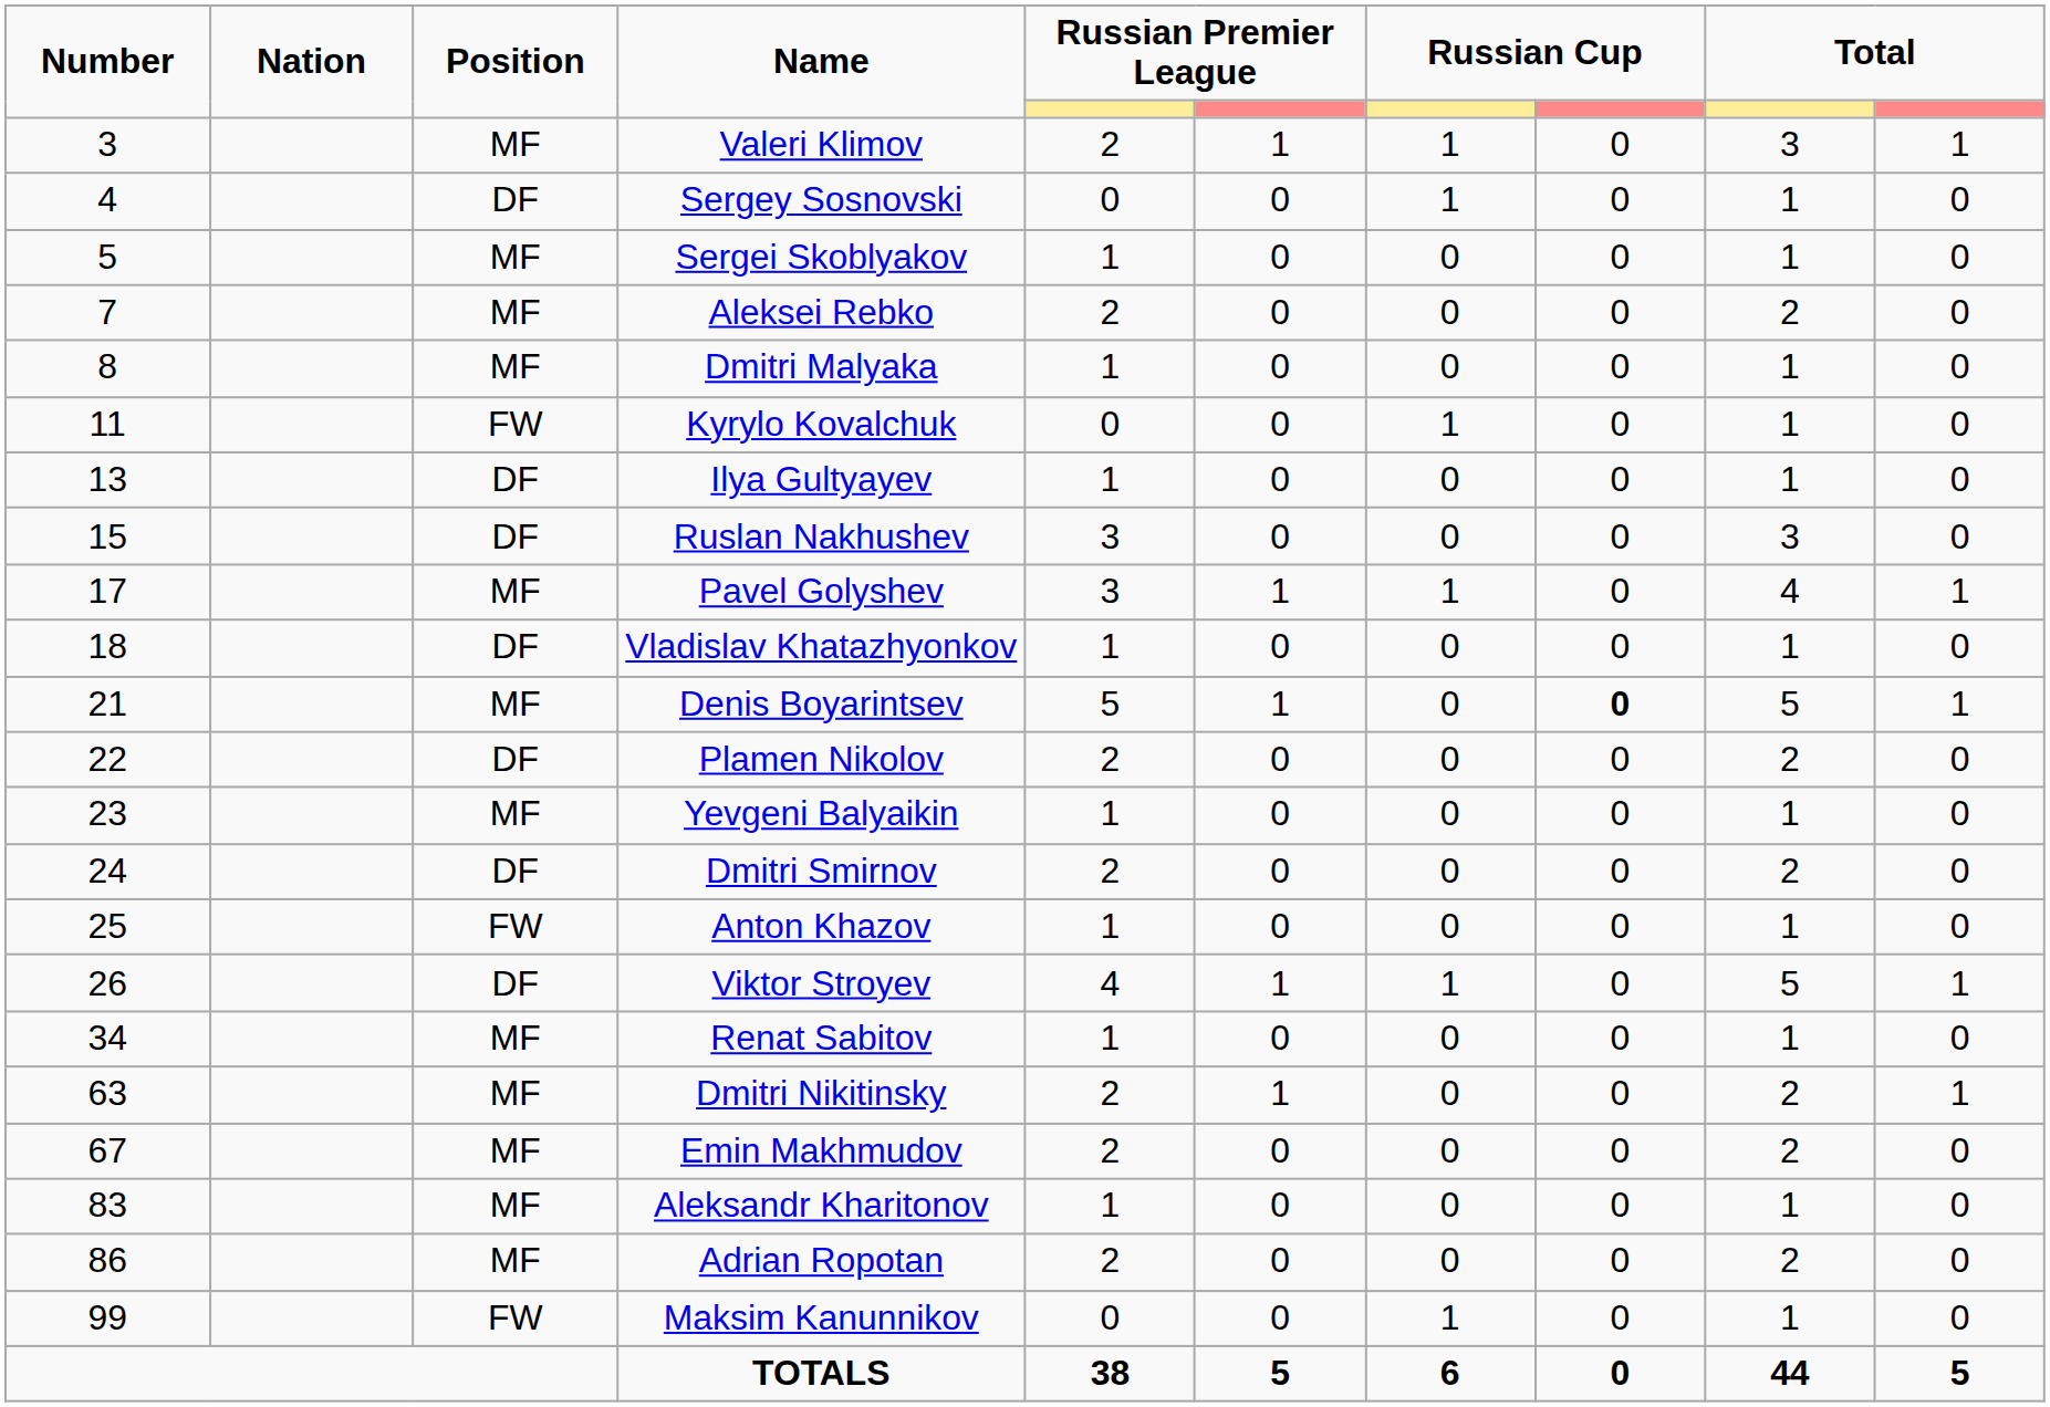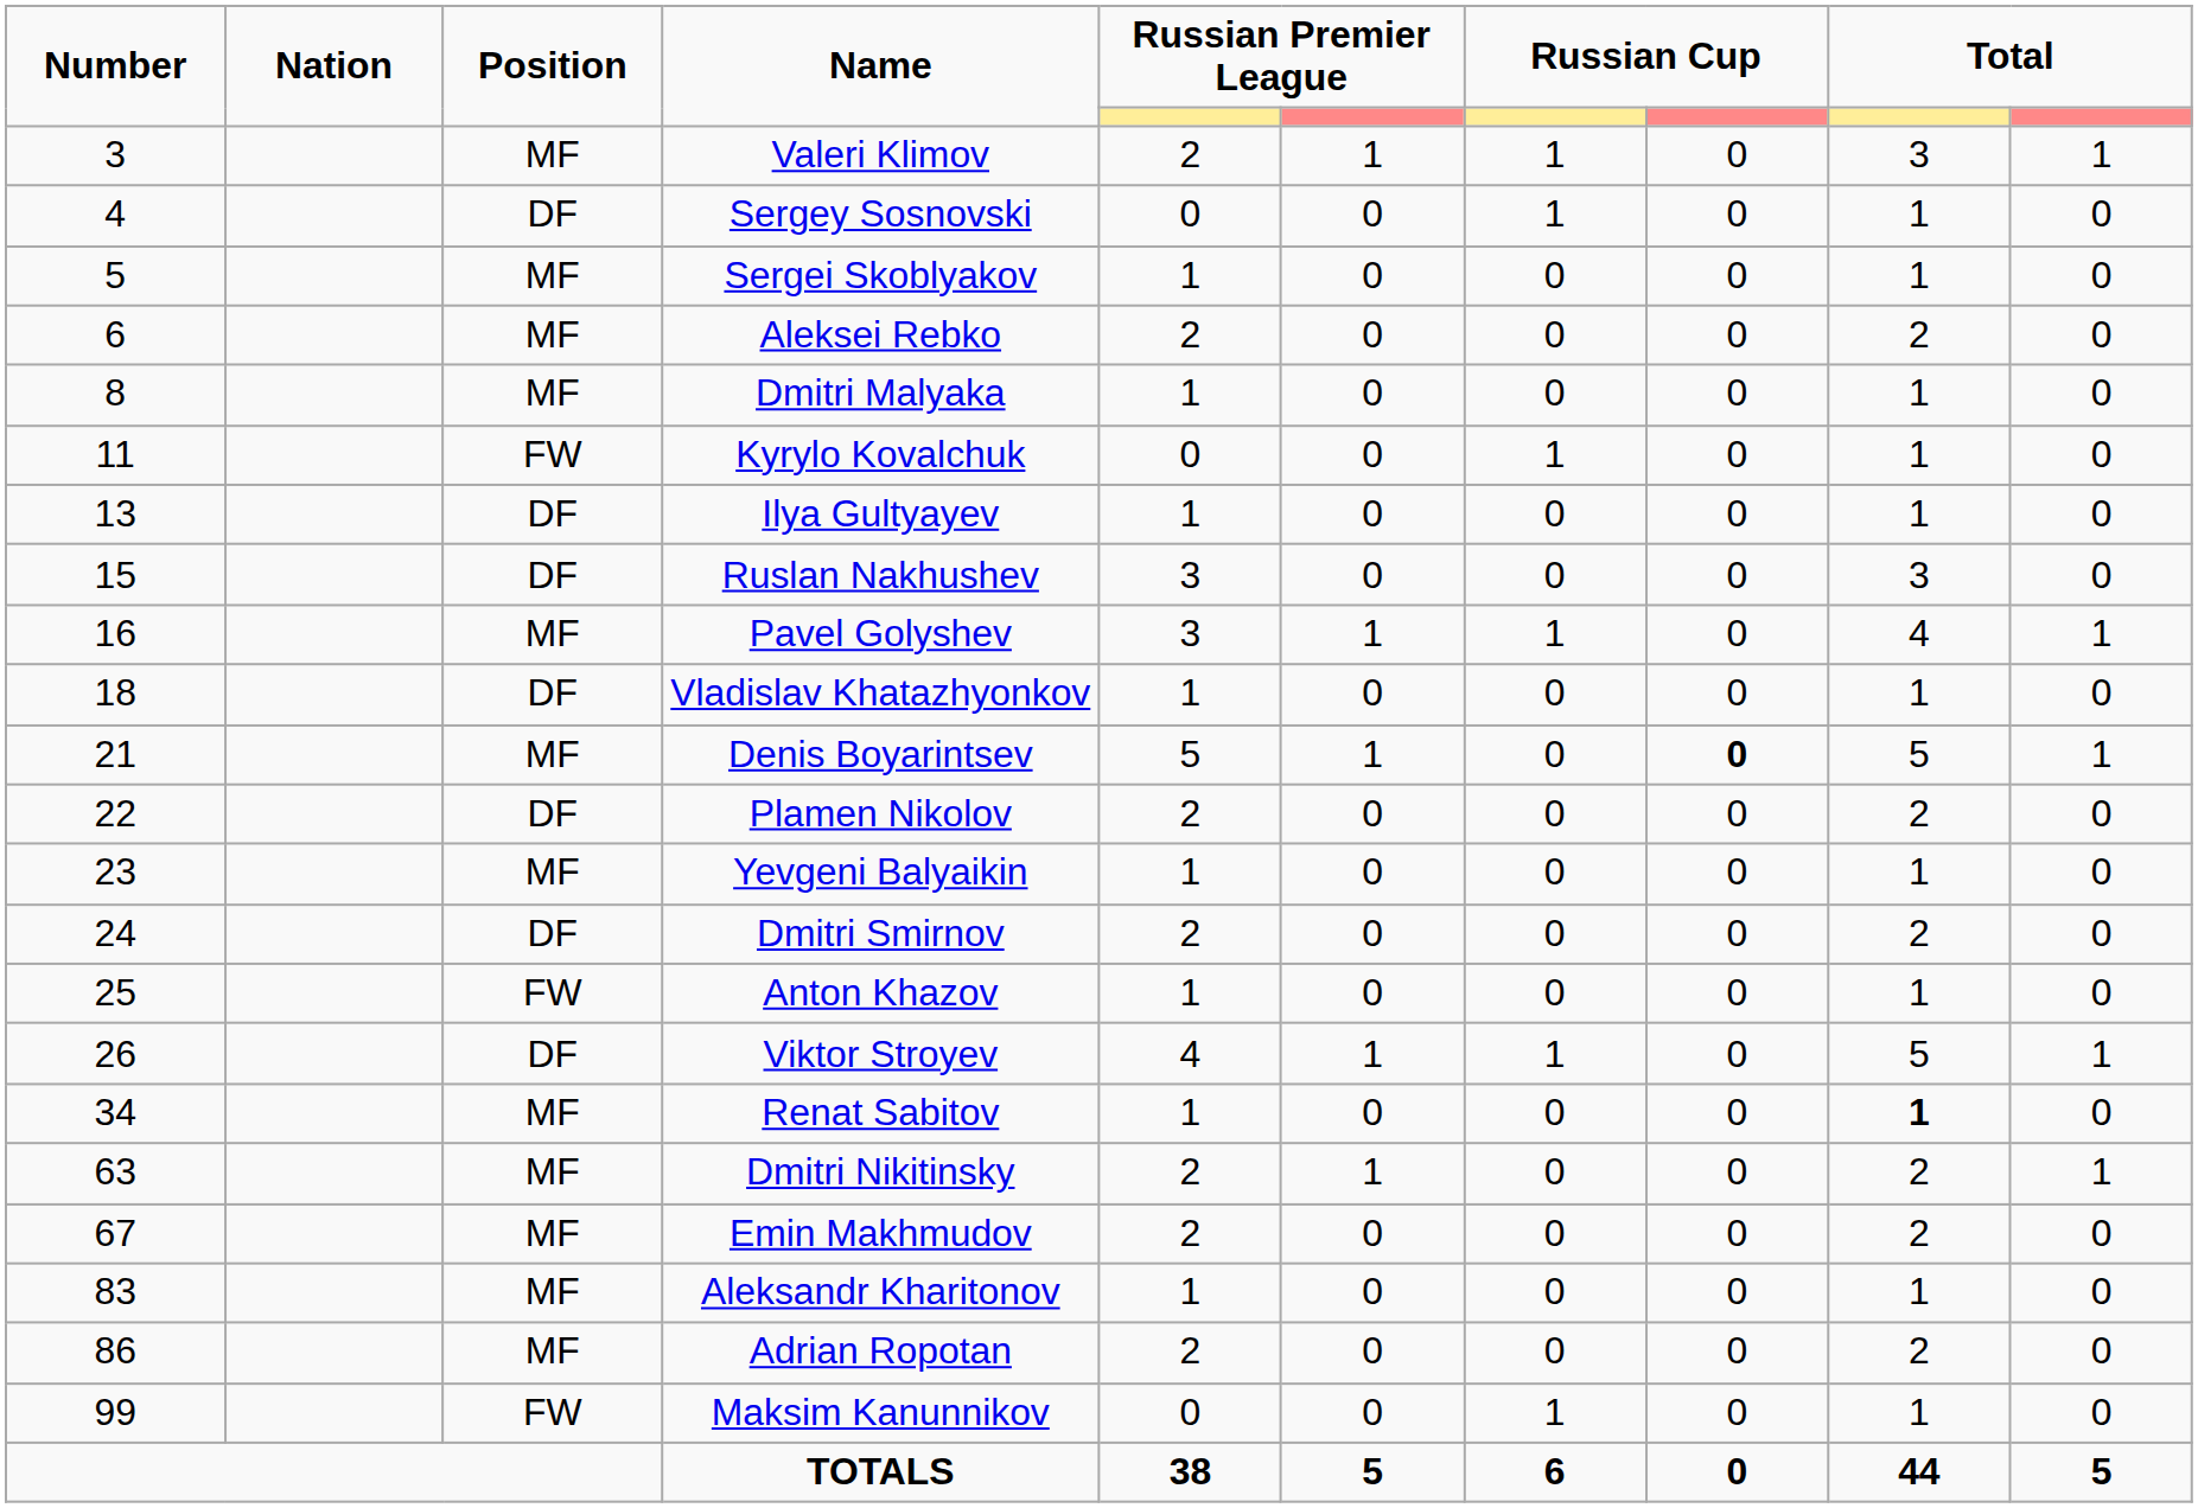 <table class="wikitable" style="font-size: 100%; text-align: center;">
 <tr>
 <td rowspan="2" width="10%" align="center"><strong>Number</strong></td>
 <td rowspan="2" width="10%" align="center"><strong>Nation</strong></td>
 <td rowspan="2" width="10%" align="center"><strong>Position</strong></td>
 <td rowspan="2" width="20%" align="center"><strong>Name</strong></td>
 <td colspan="2" align="center"><strong>Russian Premier League</strong></td>
 <td colspan="2" align="center"><strong>Russian Cup</strong></td>
 <td colspan="2" align="center"><strong>Total</strong></td>
 </tr>
 <tr>
 <th width=60 style="background: #FFEE99"></th>
 <th width=60 style="background: #FF8888"></th>
 <th width=60 style="background: #FFEE99"></th>
 <th width=60 style="background: #FF8888"></th>
 <th width=60 style="background: #FFEE99"></th>
 <th width=60 style="background: #FF8888"></th>
 </tr>
 <tr>
 <td>3</td>
 <td></td>
 <td>MF</td>
 <td><a href='#'>Valeri Klimov</a></td>
 <td>2</td>
 <td>1</td>
 <td>1</td>
 <td>0</td>
 <td>3</td>
 <td>1</td>
 </tr>
 <tr>
 <td>4</td>
 <td></td>
 <td>DF</td>
 <td><a href='#'>Sergey Sosnovski</a></td>
 <td>0</td>
 <td>0</td>
 <td>1</td>
 <td>0</td>
 <td>1</td>
 <td>0</td>
 </tr>
 <tr>
 <td>5</td>
 <td></td>
 <td>MF</td>
 <td><a href='#'>Sergei Skoblyakov</a></td>
 <td>1</td>
 <td>0</td>
 <td>0</td>
 <td>0</td>
 <td>1</td>
 <td>0</td>
 </tr>
 <tr>
-<td>7</td>
+<td>6</td>
 <td></td>
 <td>MF</td>
 <td><a href='#'>Aleksei Rebko</a></td>
 <td>2</td>
 <td>0</td>
 <td>0</td>
 <td>0</td>
 <td>2</td>
 <td>0</td>
 </tr>
 <tr>
 <td>8</td>
 <td></td>
 <td>MF</td>
 <td><a href='#'>Dmitri Malyaka</a></td>
 <td>1</td>
 <td>0</td>
 <td>0</td>
 <td>0</td>
 <td>1</td>
 <td>0</td>
 </tr>
 <tr>
 <td>11</td>
 <td></td>
 <td>FW</td>
 <td><a href='#'>Kyrylo Kovalchuk</a></td>
 <td>0</td>
 <td>0</td>
 <td>1</td>
 <td>0</td>
 <td>1</td>
 <td>0</td>
 </tr>
 <tr>
 <td>13</td>
 <td></td>
 <td>DF</td>
 <td><a href='#'>Ilya Gultyayev</a></td>
 <td>1</td>
 <td>0</td>
 <td>0</td>
 <td>0</td>
 <td>1</td>
 <td>0</td>
 </tr>
 <tr>
 <td>15</td>
 <td></td>
 <td>DF</td>
 <td><a href='#'>Ruslan Nakhushev</a></td>
 <td>3</td>
 <td>0</td>
 <td>0</td>
 <td>0</td>
 <td>3</td>
 <td>0</td>
 </tr>
 <tr>
-<td>17</td>
+<td>16</td>
 <td></td>
 <td>MF</td>
 <td><a href='#'>Pavel Golyshev</a></td>
 <td>3</td>
 <td>1</td>
 <td>1</td>
 <td>0</td>
 <td>4</td>
 <td>1</td>
 </tr>
 <tr>
 <td>18</td>
 <td></td>
 <td>DF</td>
 <td><a href='#'>Vladislav Khatazhyonkov</a></td>
 <td>1</td>
 <td>0</td>
 <td>0</td>
 <td>0</td>
 <td>1</td>
 <td>0</td>
 </tr>
 <tr>
 <td>21</td>
 <td></td>
 <td>MF</td>
 <td><a href='#'>Denis Boyarintsev</a></td>
 <td>5</td>
 <td>1</td>
 <td>0</td>
 <td><strong>0</strong></td>
 <td>5</td>
 <td>1</td>
 </tr>
 <tr>
 <td>22</td>
 <td></td>
 <td>DF</td>
 <td><a href='#'>Plamen Nikolov</a></td>
 <td>2</td>
 <td>0</td>
 <td>0</td>
 <td>0</td>
 <td>2</td>
 <td>0</td>
 </tr>
 <tr>
 <td>23</td>
 <td></td>
 <td>MF</td>
 <td><a href='#'>Yevgeni Balyaikin</a></td>
 <td>1</td>
 <td>0</td>
 <td>0</td>
 <td>0</td>
 <td>1</td>
 <td>0</td>
 </tr>
 <tr>
 <td>24</td>
 <td></td>
 <td>DF</td>
 <td><a href='#'>Dmitri Smirnov</a></td>
 <td>2</td>
 <td>0</td>
 <td>0</td>
 <td>0</td>
 <td>2</td>
 <td>0</td>
 </tr>
 <tr>
 <td>25</td>
 <td></td>
 <td>FW</td>
 <td><a href='#'>Anton Khazov</a></td>
 <td>1</td>
 <td>0</td>
 <td>0</td>
 <td>0</td>
 <td>1</td>
 <td>0</td>
 </tr>
 <tr>
 <td>26</td>
 <td></td>
 <td>DF</td>
 <td><a href='#'>Viktor Stroyev</a></td>
 <td>4</td>
 <td>1</td>
 <td>1</td>
 <td>0</td>
 <td>5</td>
 <td>1</td>
 </tr>
 <tr>
 <td>34</td>
 <td></td>
 <td>MF</td>
 <td><a href='#'>Renat Sabitov</a></td>
 <td>1</td>
 <td>0</td>
 <td>0</td>
 <td>0</td>
-<td>1</td>
+<td><strong>1</strong></td>
 <td>0</td>
 </tr>
 <tr>
 <td>63</td>
 <td></td>
 <td>MF</td>
 <td><a href='#'>Dmitri Nikitinsky</a></td>
 <td>2</td>
 <td>1</td>
 <td>0</td>
 <td>0</td>
 <td>2</td>
 <td>1</td>
 </tr>
 <tr>
 <td>67</td>
 <td></td>
 <td>MF</td>
 <td><a href='#'>Emin Makhmudov</a></td>
 <td>2</td>
 <td>0</td>
 <td>0</td>
 <td>0</td>
 <td>2</td>
 <td>0</td>
 </tr>
 <tr>
 <td>83</td>
 <td></td>
 <td>MF</td>
 <td><a href='#'>Aleksandr Kharitonov</a></td>
 <td>1</td>
 <td>0</td>
 <td>0</td>
 <td>0</td>
 <td>1</td>
 <td>0</td>
 </tr>
 <tr>
 <td>86</td>
 <td></td>
 <td>MF</td>
 <td><a href='#'>Adrian Ropotan</a></td>
 <td>2</td>
 <td>0</td>
 <td>0</td>
 <td>0</td>
 <td>2</td>
 <td>0</td>
 </tr>
 <tr>
 <td>99</td>
 <td></td>
 <td>FW</td>
 <td><a href='#'>Maksim Kanunnikov</a></td>
 <td>0</td>
 <td>0</td>
 <td>1</td>
 <td>0</td>
 <td>1</td>
 <td>0</td>
 </tr>
 <tr>
 <td colspan="3"></td>
 <td><strong>TOTALS</strong></td>
 <td><strong>38</strong></td>
 <td><strong>5</strong></td>
 <td><strong>6</strong></td>
 <td><strong>0</strong></td>
 <td><strong>44</strong></td>
 <td><strong>5</strong></td>
 </tr>
 </table>
